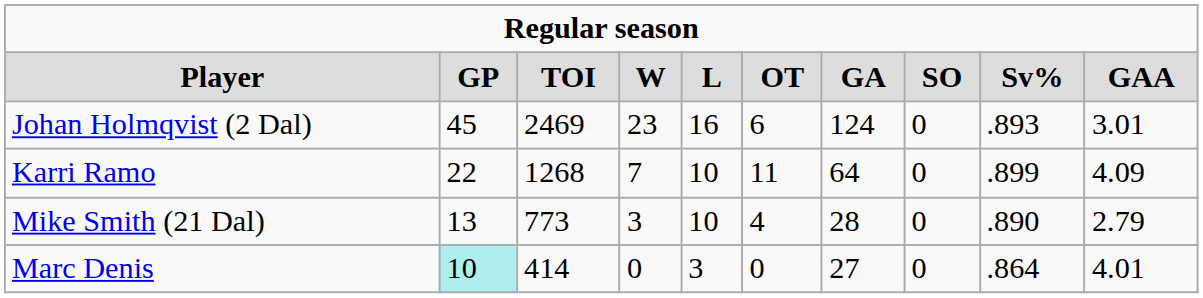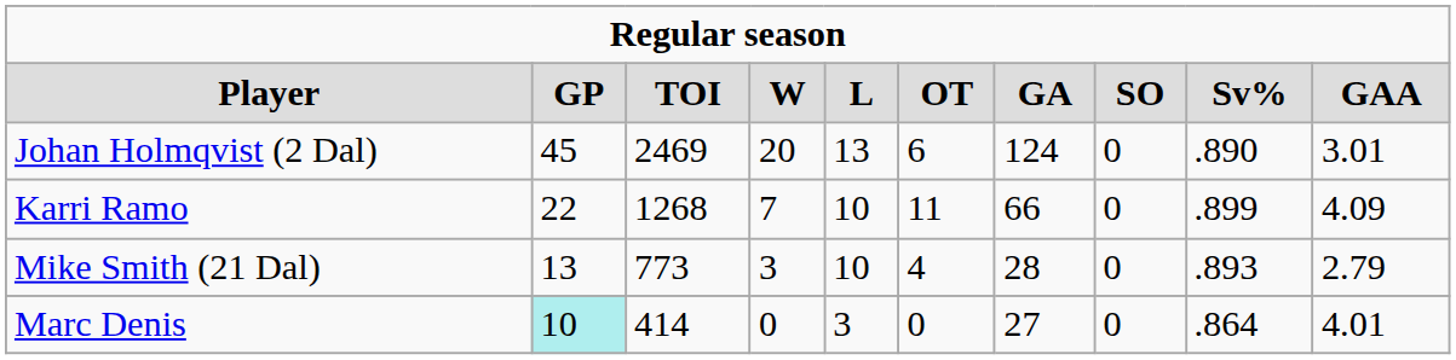 <table class="wikitable" width="50%">
 <tr>
 <td colspan="10" align="center"><strong>Regular season</strong></td>
 </tr>
 <tr align="center"  bgcolor="#dddddd">
 <td><strong>Player</strong></td>
 <td><strong>GP</strong></td>
 <td><strong>TOI</strong></td>
 <td><strong>W</strong></td>
 <td><strong>L</strong></td>
 <td><strong>OT</strong></td>
 <td><strong>GA</strong></td>
 <td><strong>SO</strong></td>
 <td><strong>Sv%</strong></td>
 <td><strong>GAA</strong></td>
 </tr>
 <tr>
 <td><a href='#'>Johan Holmqvist</a> (2 Dal)</td>
 <td>45</td>
 <td>2469</td>
-<td>23</td>
-<td>16</td>
+<td>20</td>
+<td>13</td>
 <td>6</td>
 <td>124</td>
 <td>0</td>
-<td>.893</td>
+<td>.890</td>
 <td>3.01</td>
 </tr>
 <tr>
 <td><a href='#'>Karri Ramo</a></td>
 <td>22</td>
 <td>1268</td>
 <td>7</td>
 <td>10</td>
 <td>11</td>
-<td>64</td>
+<td>66</td>
 <td>0</td>
 <td>.899</td>
 <td>4.09</td>
 </tr>
 <tr>
 <td><a href='#'>Mike Smith</a> (21 Dal)</td>
 <td>13</td>
 <td>773</td>
 <td>3</td>
 <td>10</td>
 <td>4</td>
 <td>28</td>
 <td>0</td>
-<td>.890</td>
+<td>.893</td>
 <td>2.79</td>
 </tr>
 <tr>
 <td><a href='#'>Marc Denis</a></td>
 <td style="background: paleturquoise;">10</td>
 <td>414</td>
 <td>0</td>
 <td>3</td>
 <td>0</td>
 <td>27</td>
 <td>0</td>
 <td>.864</td>
 <td>4.01</td>
 </tr>
 </table>
